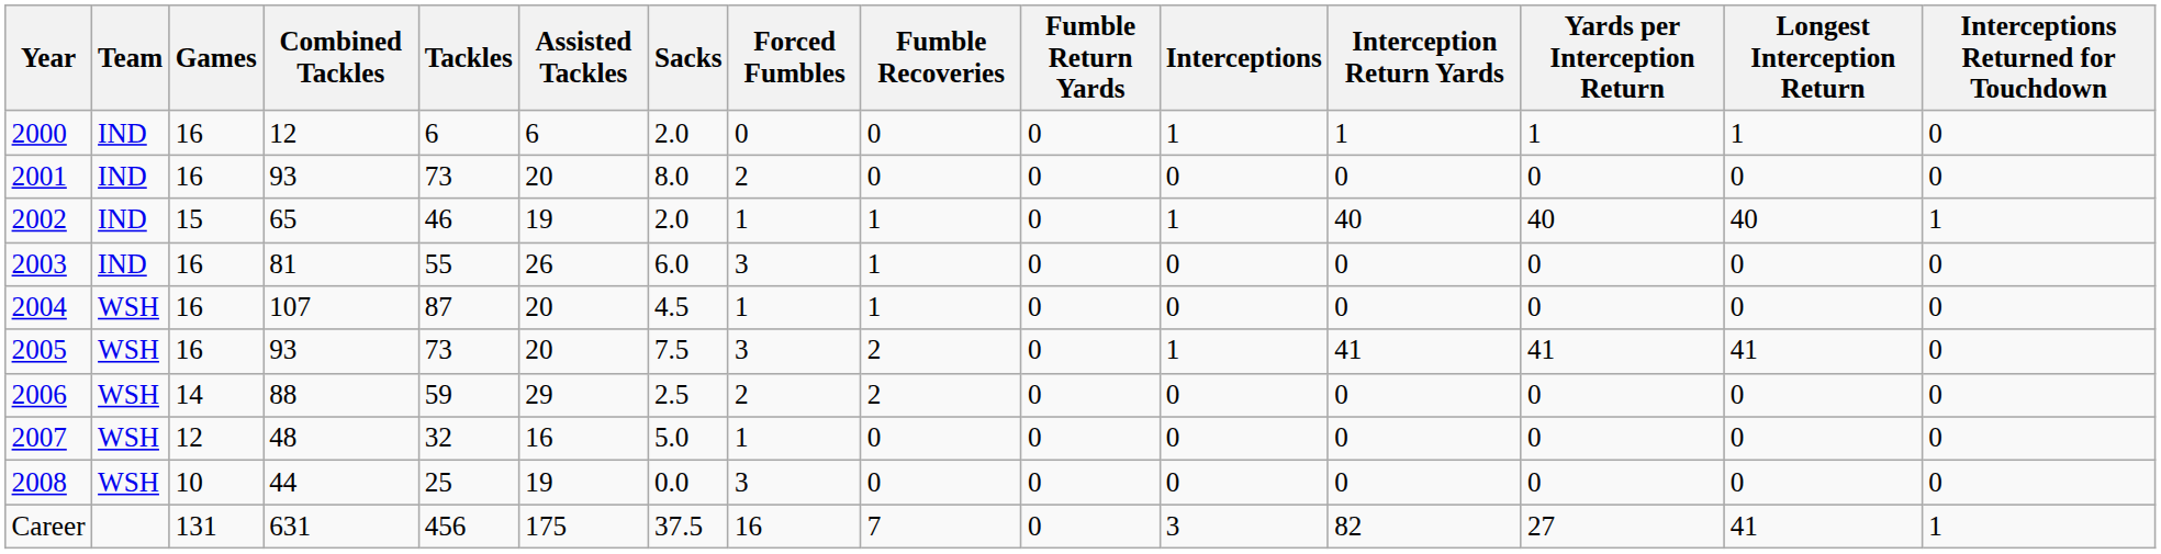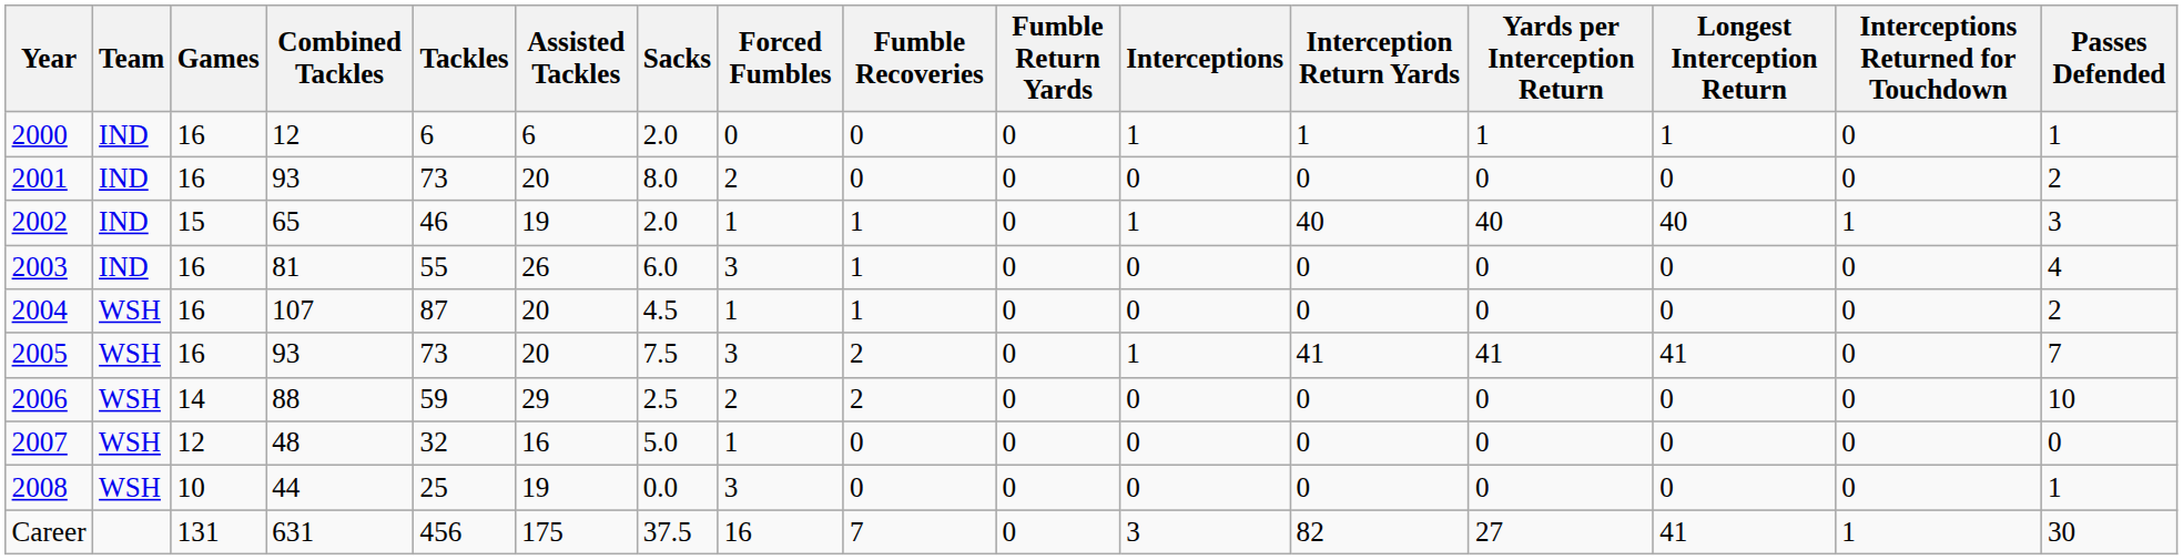 <table class="wikitable">
 <tr>
 <th>Year</th>
 <th>Team</th>
 <th>Games</th>
 <th>Combined Tackles</th>
 <th>Tackles</th>
 <th>Assisted Tackles</th>
 <th>Sacks</th>
 <th>Forced Fumbles</th>
 <th>Fumble Recoveries</th>
 <th>Fumble Return Yards</th>
 <th>Interceptions</th>
 <th>Interception Return Yards</th>
 <th>Yards per Interception Return</th>
 <th>Longest Interception Return</th>
 <th>Interceptions Returned for Touchdown</th>
+<th>Passes Defended</th>
 </tr>
 <tr>
 <td><a href='#'>2000</a></td>
 <td><a href='#'>IND</a></td>
 <td>16</td>
 <td>12</td>
 <td>6</td>
 <td>6</td>
 <td>2.0</td>
 <td>0</td>
 <td>0</td>
 <td>0</td>
 <td>1</td>
 <td>1</td>
 <td>1</td>
 <td>1</td>
 <td>0</td>
+<td>1</td>
 </tr>
 <tr>
 <td><a href='#'>2001</a></td>
 <td><a href='#'>IND</a></td>
 <td>16</td>
 <td>93</td>
 <td>73</td>
 <td>20</td>
 <td>8.0</td>
 <td>2</td>
 <td>0</td>
 <td>0</td>
 <td>0</td>
 <td>0</td>
 <td>0</td>
 <td>0</td>
 <td>0</td>
+<td>2</td>
 </tr>
 <tr>
 <td><a href='#'>2002</a></td>
 <td><a href='#'>IND</a></td>
 <td>15</td>
 <td>65</td>
 <td>46</td>
 <td>19</td>
 <td>2.0</td>
 <td>1</td>
 <td>1</td>
 <td>0</td>
 <td>1</td>
 <td>40</td>
 <td>40</td>
 <td>40</td>
 <td>1</td>
+<td>3</td>
 </tr>
 <tr>
 <td><a href='#'>2003</a></td>
 <td><a href='#'>IND</a></td>
 <td>16</td>
 <td>81</td>
 <td>55</td>
 <td>26</td>
 <td>6.0</td>
 <td>3</td>
 <td>1</td>
 <td>0</td>
 <td>0</td>
 <td>0</td>
 <td>0</td>
 <td>0</td>
 <td>0</td>
+<td>4</td>
 </tr>
 <tr>
 <td><a href='#'>2004</a></td>
 <td><a href='#'>WSH</a></td>
 <td>16</td>
 <td>107</td>
 <td>87</td>
 <td>20</td>
 <td>4.5</td>
 <td>1</td>
 <td>1</td>
 <td>0</td>
 <td>0</td>
 <td>0</td>
 <td>0</td>
 <td>0</td>
 <td>0</td>
+<td>2</td>
 </tr>
 <tr>
 <td><a href='#'>2005</a></td>
 <td><a href='#'>WSH</a></td>
 <td>16</td>
 <td>93</td>
 <td>73</td>
 <td>20</td>
 <td>7.5</td>
 <td>3</td>
 <td>2</td>
 <td>0</td>
 <td>1</td>
 <td>41</td>
 <td>41</td>
 <td>41</td>
 <td>0</td>
+<td>7</td>
 </tr>
 <tr>
 <td><a href='#'>2006</a></td>
 <td><a href='#'>WSH</a></td>
 <td>14</td>
 <td>88</td>
 <td>59</td>
 <td>29</td>
 <td>2.5</td>
 <td>2</td>
 <td>2</td>
 <td>0</td>
 <td>0</td>
 <td>0</td>
 <td>0</td>
 <td>0</td>
 <td>0</td>
+<td>10</td>
 </tr>
 <tr>
 <td><a href='#'>2007</a></td>
 <td><a href='#'>WSH</a></td>
 <td>12</td>
 <td>48</td>
 <td>32</td>
 <td>16</td>
 <td>5.0</td>
 <td>1</td>
+<td>0</td>
 <td>0</td>
 <td>0</td>
 <td>0</td>
 <td>0</td>
 <td>0</td>
 <td>0</td>
 <td>0</td>
 </tr>
 <tr>
 <td><a href='#'>2008</a></td>
 <td><a href='#'>WSH</a></td>
 <td>10</td>
 <td>44</td>
 <td>25</td>
 <td>19</td>
 <td>0.0</td>
 <td>3</td>
 <td>0</td>
 <td>0</td>
 <td>0</td>
 <td>0</td>
 <td>0</td>
 <td>0</td>
 <td>0</td>
+<td>1</td>
 </tr>
 <tr>
 <td>Career</td>
 <td></td>
 <td>131</td>
 <td>631</td>
 <td>456</td>
 <td>175</td>
 <td>37.5</td>
 <td>16</td>
 <td>7</td>
 <td>0</td>
 <td>3</td>
 <td>82</td>
 <td>27</td>
 <td>41</td>
 <td>1</td>
+<td>30</td>
 </tr>
 </table>
